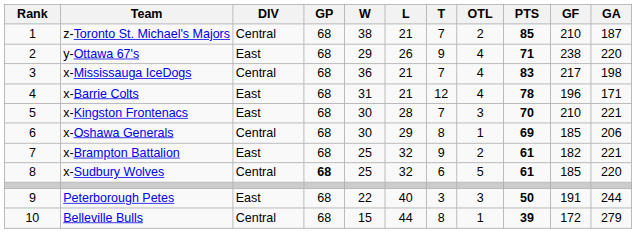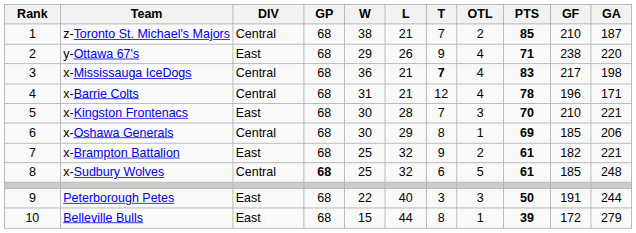 <table class="wikitable sortable" style="text-align:center">
 <tr>
 <th>Rank</th>
 <th width="27.5%">Team</th>
 <th>DIV</th>
 <th width="6.5%">GP</th>
 <th width="6.5%">W</th>
 <th width="6.5%">L</th>
 <th>T</th>
 <th>OTL</th>
 <th>PTS</th>
 <th width="6.5%">GF</th>
 <th width="6.5%">GA</th>
 </tr>
 <tr>
 <td>1</td>
 <td align=left>z-<a href='#'>Toronto St. Michael's Majors</a></td>
 <td align=left>Central</td>
 <td>68</td>
 <td>38</td>
 <td>21</td>
 <td>7</td>
 <td>2</td>
 <td><strong>85</strong></td>
 <td>210</td>
 <td>187</td>
 </tr>
 <tr>
 <td>2</td>
 <td align=left>y-<a href='#'>Ottawa 67's</a></td>
 <td align=left>East</td>
 <td>68</td>
 <td>29</td>
 <td>26</td>
 <td>9</td>
 <td>4</td>
 <td><strong>71</strong></td>
 <td>238</td>
 <td>220</td>
 </tr>
 <tr>
 <td>3</td>
 <td align=left>x-<a href='#'>Mississauga IceDogs</a></td>
 <td align=left>Central</td>
 <td>68</td>
 <td>36</td>
 <td>21</td>
-<td>7</td>
+<td><strong>7</strong></td>
 <td>4</td>
 <td><strong>83</strong></td>
 <td>217</td>
 <td>198</td>
 </tr>
 <tr>
 <td>4</td>
 <td align=left>x-<a href='#'>Barrie Colts</a></td>
-<td align=left>East</td>
+<td align=left>Central</td>
 <td>68</td>
 <td>31</td>
 <td>21</td>
 <td>12</td>
 <td>4</td>
 <td><strong>78</strong></td>
 <td>196</td>
 <td>171</td>
 </tr>
 <tr>
 <td>5</td>
 <td align=left>x-<a href='#'>Kingston Frontenacs</a></td>
 <td align=left>East</td>
 <td>68</td>
 <td>30</td>
 <td>28</td>
 <td>7</td>
 <td>3</td>
 <td><strong>70</strong></td>
 <td>210</td>
 <td>221</td>
 </tr>
 <tr>
 <td>6</td>
 <td align=left>x-<a href='#'>Oshawa Generals</a></td>
 <td align=left>Central</td>
 <td>68</td>
 <td>30</td>
 <td>29</td>
 <td>8</td>
 <td>1</td>
 <td><strong>69</strong></td>
 <td>185</td>
 <td>206</td>
 </tr>
 <tr>
 <td>7</td>
 <td align=left>x-<a href='#'>Brampton Battalion</a></td>
 <td align=left>East</td>
 <td>68</td>
 <td>25</td>
 <td>32</td>
 <td>9</td>
 <td>2</td>
 <td><strong>61</strong></td>
 <td>182</td>
 <td>221</td>
 </tr>
 <tr>
 <td>8</td>
 <td align=left>x-<a href='#'>Sudbury Wolves</a></td>
 <td align=left>Central</td>
 <td><strong>68</strong></td>
 <td>25</td>
 <td>32</td>
 <td>6</td>
 <td>5</td>
 <td><strong>61</strong></td>
 <td>185</td>
-<td>220</td>
+<td>248</td>
 </tr>
 <tr style="background-color:#cccccc;">
 <td></td>
 <td></td>
 <td></td>
 <td></td>
 <td></td>
 <td></td>
 <td></td>
 <td></td>
 <td></td>
 <td></td>
 <td></td>
 </tr>
 <tr>
 <td>9</td>
 <td align=left><a href='#'>Peterborough Petes</a></td>
 <td align=left>East</td>
 <td>68</td>
 <td>22</td>
 <td>40</td>
 <td>3</td>
 <td>3</td>
 <td><strong>50</strong></td>
 <td>191</td>
 <td>244</td>
 </tr>
 <tr>
 <td>10</td>
 <td align=left><a href='#'>Belleville Bulls</a></td>
-<td align=left>Central</td>
+<td align=left>East</td>
 <td>68</td>
 <td>15</td>
 <td>44</td>
 <td>8</td>
 <td>1</td>
 <td><strong>39</strong></td>
 <td>172</td>
 <td>279</td>
 </tr>
 </table>
